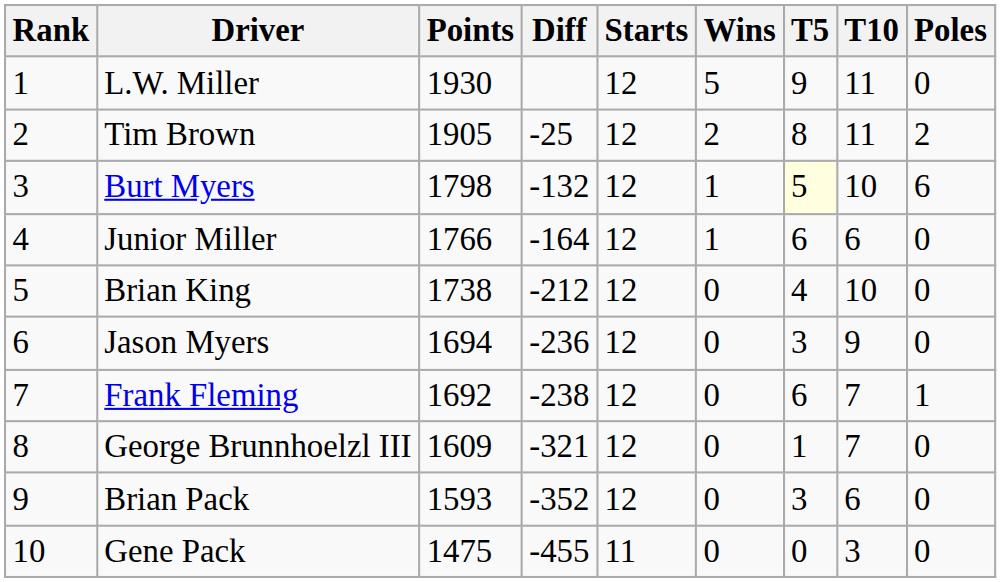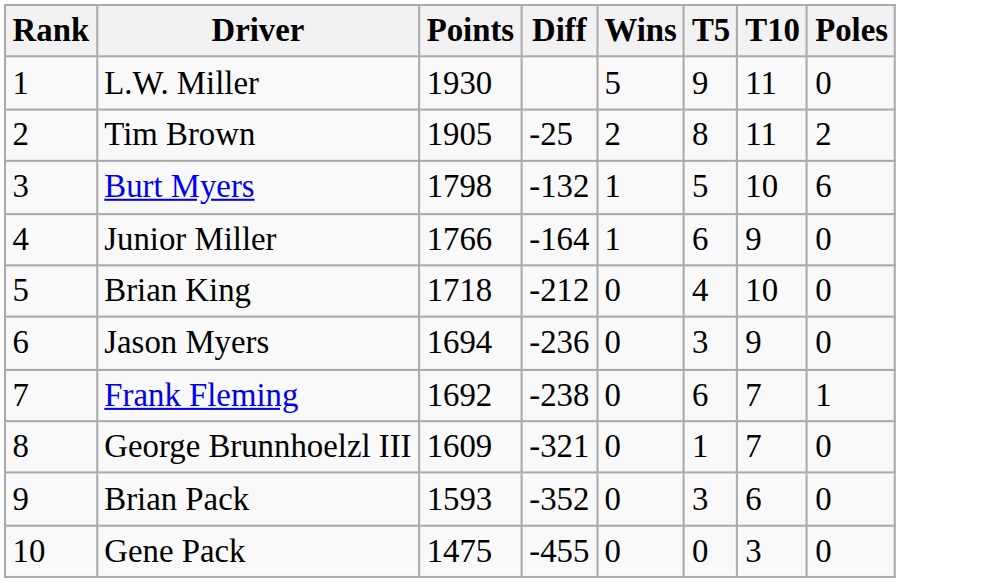 <table class="wikitable">
 <tr>
 <th>Rank</th>
 <th>Driver</th>
 <th>Points</th>
 <th>Diff</th>
-<th>Starts</th>
 <th>Wins</th>
 <th>T5</th>
 <th>T10</th>
 <th>Poles</th>
 </tr>
 <tr>
 <td>1</td>
 <td>L.W. Miller</td>
 <td>1930</td>
 <td></td>
-<td>12</td>
 <td>5</td>
 <td>9</td>
 <td>11</td>
 <td>0</td>
 </tr>
 <tr>
 <td>2</td>
 <td>Tim Brown</td>
 <td>1905</td>
 <td>-25</td>
-<td>12</td>
 <td>2</td>
 <td>8</td>
 <td>11</td>
 <td>2</td>
 </tr>
 <tr>
 <td>3</td>
 <td><a href='#'>Burt Myers</a></td>
 <td>1798</td>
 <td>-132</td>
-<td>12</td>
 <td>1</td>
-<td style="background: lightyellow;">5</td>
+<td>5</td>
 <td>10</td>
 <td>6</td>
 </tr>
 <tr>
 <td>4</td>
 <td>Junior Miller</td>
 <td>1766</td>
 <td>-164</td>
-<td>12</td>
 <td>1</td>
 <td>6</td>
-<td>6</td>
+<td>9</td>
 <td>0</td>
 </tr>
 <tr>
 <td>5</td>
 <td>Brian King</td>
-<td>1738</td>
+<td>1718</td>
 <td>-212</td>
-<td>12</td>
 <td>0</td>
 <td>4</td>
 <td>10</td>
 <td>0</td>
 </tr>
 <tr>
 <td>6</td>
 <td>Jason Myers</td>
 <td>1694</td>
 <td>-236</td>
-<td>12</td>
 <td>0</td>
 <td>3</td>
 <td>9</td>
 <td>0</td>
 </tr>
 <tr>
 <td>7</td>
 <td><a href='#'>Frank Fleming</a></td>
 <td>1692</td>
 <td>-238</td>
-<td>12</td>
 <td>0</td>
 <td>6</td>
 <td>7</td>
 <td>1</td>
 </tr>
 <tr>
 <td>8</td>
 <td>George Brunnhoelzl III</td>
 <td>1609</td>
 <td>-321</td>
-<td>12</td>
 <td>0</td>
 <td>1</td>
 <td>7</td>
 <td>0</td>
 </tr>
 <tr>
 <td>9</td>
 <td>Brian Pack</td>
 <td>1593</td>
 <td>-352</td>
-<td>12</td>
 <td>0</td>
 <td>3</td>
 <td>6</td>
 <td>0</td>
 </tr>
 <tr>
 <td>10</td>
 <td>Gene Pack</td>
 <td>1475</td>
 <td>-455</td>
-<td>11</td>
 <td>0</td>
 <td>0</td>
 <td>3</td>
 <td>0</td>
 </tr>
 </table>
